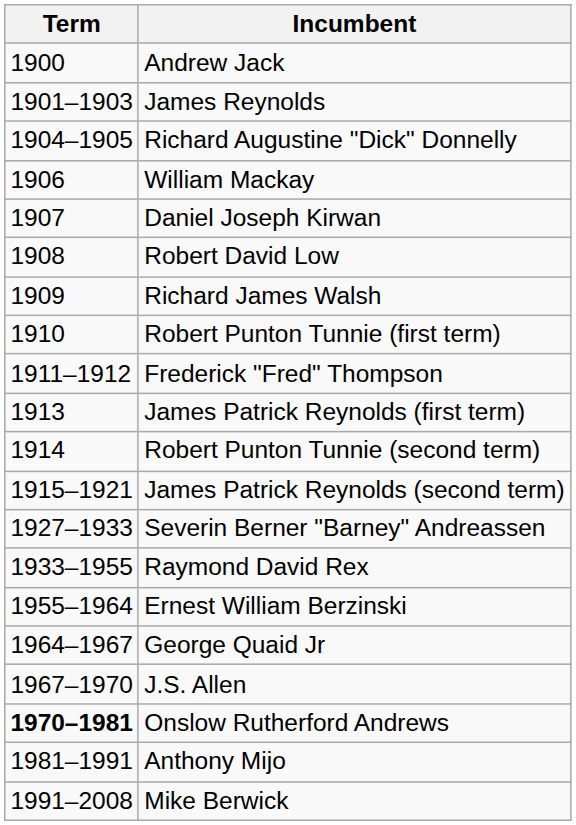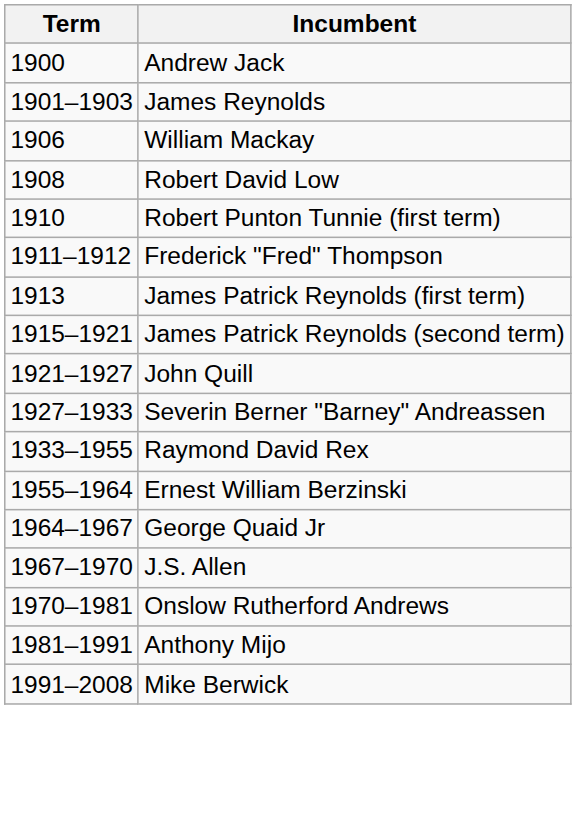 <table class="wikitable mw-collapsible mw-collapsed">
 <tr>
 <th>Term</th>
 <th>Incumbent</th>
 </tr>
 <tr>
 <td>1900</td>
 <td>Andrew Jack</td>
 </tr>
 <tr>
 <td>1901–1903</td>
 <td>James Reynolds</td>
 </tr>
 <tr>
-<td>1904–1905</td>
-<td>Richard Augustine "Dick" Donnelly</td>
-</tr>
-<tr>
 <td>1906</td>
 <td>William Mackay</td>
 </tr>
 <tr>
-<td>1907</td>
-<td>Daniel Joseph Kirwan</td>
-</tr>
-<tr>
 <td>1908</td>
 <td>Robert David Low</td>
-</tr>
-<tr>
-<td>1909</td>
-<td>Richard James Walsh</td>
 </tr>
 <tr>
 <td>1910</td>
 <td>Robert Punton Tunnie (first term)</td>
 </tr>
 <tr>
 <td>1911–1912</td>
 <td>Frederick "Fred" Thompson</td>
 </tr>
 <tr>
 <td>1913</td>
 <td>James Patrick Reynolds (first term)</td>
 </tr>
 <tr>
-<td>1914</td>
-<td>Robert Punton Tunnie (second term)</td>
+<td>1915–1921</td>
+<td>James Patrick Reynolds (second term)</td>
 </tr>
 <tr>
-<td>1915–1921</td>
-<td>James Patrick Reynolds (second term)</td>
+<td>1921–1927</td>
+<td>John Quill</td>
 </tr>
 <tr>
 <td>1927–1933</td>
 <td>Severin Berner "Barney" Andreassen</td>
 </tr>
 <tr>
 <td>1933–1955</td>
 <td>Raymond David Rex</td>
 </tr>
 <tr>
 <td>1955–1964</td>
 <td>Ernest William Berzinski</td>
 </tr>
 <tr>
 <td>1964–1967</td>
 <td>George Quaid Jr</td>
 </tr>
 <tr>
 <td>1967–1970</td>
 <td>J.S. Allen</td>
 </tr>
 <tr>
-<td><strong>1970–1981</strong></td>
+<td>1970–1981</td>
 <td>Onslow Rutherford Andrews</td>
 </tr>
 <tr>
 <td>1981–1991</td>
 <td>Anthony Mijo</td>
 </tr>
 <tr>
 <td>1991–2008</td>
 <td>Mike Berwick</td>
 </tr>
 </table>
